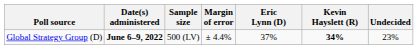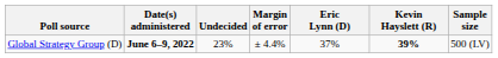 <table class="wikitable" style="font-size:90%;text-align:center;">
 <tr valign=bottom>
 <th>Poll source</th>
 <th>Date(s)<br>administered</th>
-<th>Sample<br>size</th>
+<th>Undecided</th>
 <th>Margin<br>of error</th>
 <th style="width:100px;">Eric<br>Lynn (D)</th>
 <th style="width:100px;">Kevin<br>Hayslett (R)</th>
-<th>Undecided</th>
+<th>Sample<br>size</th>
 </tr>
 <tr>
 <td style="text-align:left;"><a href='#'>Global Strategy Group</a> (D)</td>
 <td><strong>June 6–9, 2022</strong></td>
-<td>500 (LV)</td>
+<td>23%</td>
 <td>± 4.4%</td>
 <td>37%</td>
-<td><strong>34%</strong></td>
-<td>23%</td>
+<td><strong>39%</strong></td>
+<td>500 (LV)</td>
 </tr>
 </table>
